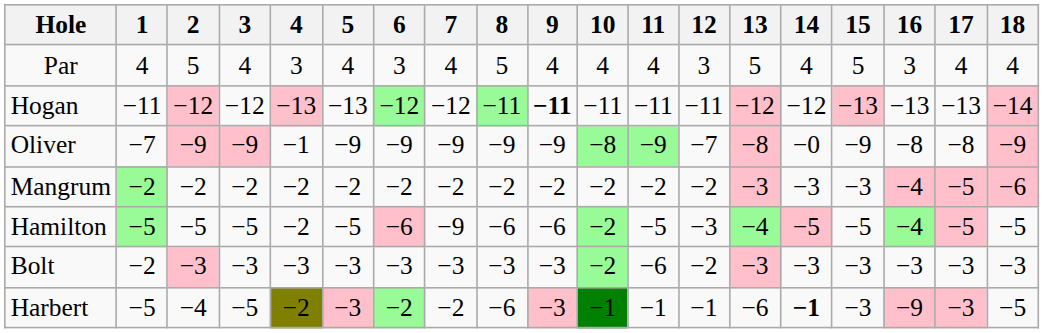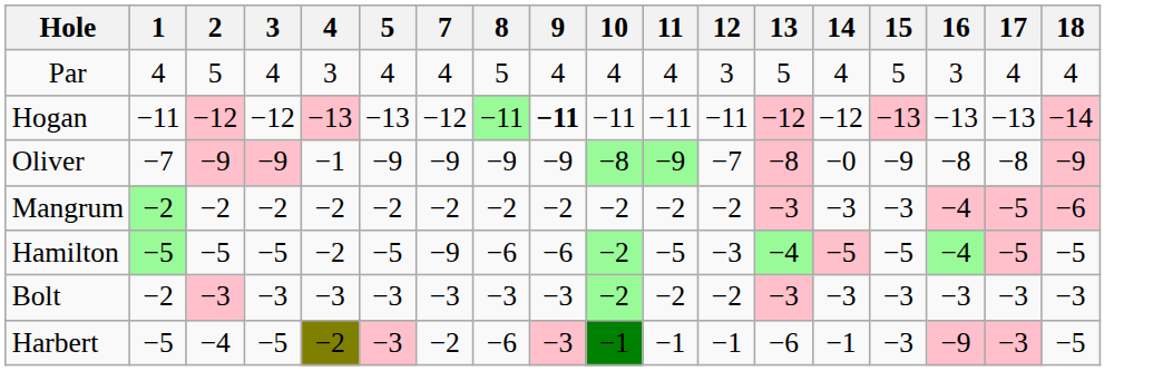 <table class="wikitable" style="text-align:center">
 <tr>
 <th>Hole</th>
 <th>1</th>
 <th>2</th>
 <th>3</th>
 <th>4</th>
 <th>5</th>
-<th>6</th>
 <th>7</th>
 <th>8</th>
 <th>9</th>
 <th>10</th>
 <th>11</th>
 <th>12</th>
 <th>13</th>
 <th>14</th>
 <th>15</th>
 <th>16</th>
 <th>17</th>
 <th>18</th>
 </tr>
 <tr>
 <td>Par</td>
 <td>4</td>
 <td>5</td>
 <td>4</td>
 <td>3</td>
 <td>4</td>
-<td>3</td>
 <td>4</td>
 <td>5</td>
 <td>4</td>
 <td>4</td>
 <td>4</td>
 <td>3</td>
 <td>5</td>
 <td>4</td>
 <td>5</td>
 <td>3</td>
 <td>4</td>
 <td>4</td>
 </tr>
 <tr>
 <td align=left> Hogan</td>
 <td>−11</td>
 <td style="background: Pink;">−12</td>
 <td>−12</td>
 <td style="background: Pink;">−13</td>
 <td>−13</td>
-<td style="background: PaleGreen;">−12</td>
 <td>−12</td>
 <td style="background: PaleGreen;">−11</td>
 <td><strong>−11</strong></td>
 <td>−11</td>
 <td>−11</td>
 <td>−11</td>
 <td style="background: Pink;">−12</td>
 <td>−12</td>
 <td style="background: Pink;">−13</td>
 <td>−13</td>
 <td>−13</td>
 <td style="background: Pink;">−14</td>
 </tr>
 <tr>
 <td align=left> Oliver</td>
 <td>−7</td>
 <td style="background: Pink;">−9</td>
 <td style="background: Pink;">−9</td>
 <td>−1</td>
-<td>−9</td>
 <td>−9</td>
 <td>−9</td>
 <td>−9</td>
 <td>−9</td>
 <td style="background: PaleGreen;">−8</td>
 <td style="background: PaleGreen;">−9</td>
 <td>−7</td>
 <td style="background: Pink;">−8</td>
 <td>−0</td>
 <td>−9</td>
 <td>−8</td>
 <td>−8</td>
 <td style="background: Pink;">−9</td>
 </tr>
 <tr>
 <td align=left> Mangrum</td>
 <td style="background: PaleGreen;">−2</td>
 <td>−2</td>
 <td>−2</td>
 <td>−2</td>
 <td>−2</td>
 <td>−2</td>
 <td>−2</td>
 <td>−2</td>
 <td>−2</td>
 <td>−2</td>
 <td>−2</td>
-<td>−2</td>
 <td style="background: Pink;">−3</td>
 <td>−3</td>
 <td>−3</td>
 <td style="background: Pink;">−4</td>
 <td style="background: Pink;">−5</td>
 <td style="background: Pink;">−6</td>
 </tr>
 <tr>
 <td align=left> Hamilton</td>
 <td style="background: PaleGreen;">−5</td>
 <td>−5</td>
 <td>−5</td>
 <td>−2</td>
 <td>−5</td>
-<td style="background: Pink;">−6</td>
 <td>−9</td>
 <td>−6</td>
 <td>−6</td>
 <td style="background: PaleGreen;">−2</td>
 <td>−5</td>
 <td>−3</td>
 <td style="background: PaleGreen;">−4</td>
 <td style="background: Pink;">−5</td>
 <td>−5</td>
 <td style="background: PaleGreen;">−4</td>
 <td style="background: Pink;">−5</td>
 <td>−5</td>
 </tr>
 <tr>
 <td align=left> Bolt</td>
 <td>−2</td>
 <td style="background: Pink;">−3</td>
 <td>−3</td>
 <td>−3</td>
 <td>−3</td>
 <td>−3</td>
 <td>−3</td>
 <td>−3</td>
-<td>−3</td>
 <td style="background: PaleGreen;">−2</td>
-<td>−6</td>
+<td>−2</td>
 <td>−2</td>
 <td style="background: Pink;">−3</td>
 <td>−3</td>
 <td>−3</td>
 <td>−3</td>
 <td>−3</td>
 <td>−3</td>
 </tr>
 <tr>
 <td align=left> Harbert</td>
 <td>−5</td>
 <td>−4</td>
 <td>−5</td>
 <td style="background: Olive;">−2</td>
 <td style="background: Pink;">−3</td>
-<td style="background: PaleGreen;">−2</td>
 <td>−2</td>
 <td>−6</td>
 <td style="background: Pink;">−3</td>
 <td style="background: Green;">−1</td>
 <td>−1</td>
 <td>−1</td>
 <td>−6</td>
-<td><strong>−1</strong></td>
+<td>−1</td>
 <td>−3</td>
 <td style="background: Pink;">−9</td>
 <td style="background: Pink;">−3</td>
 <td>−5</td>
 </tr>
 </table>
